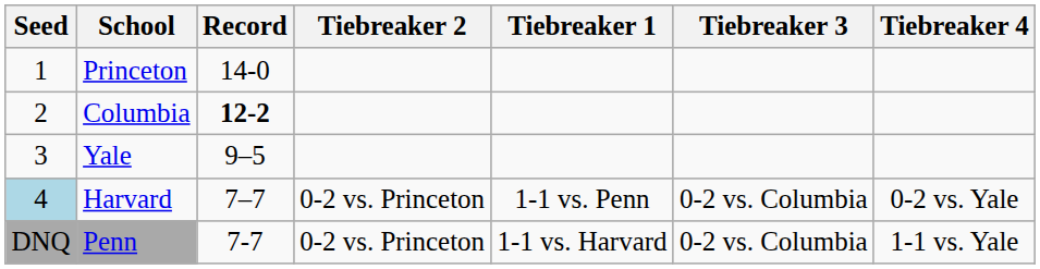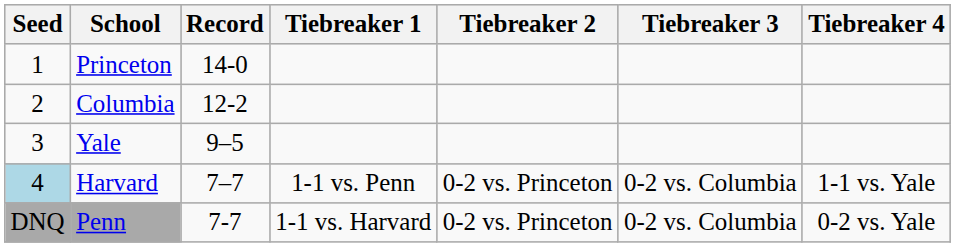 <table class="wikitable" style="text-align:center">
 <tr>
 <th>Seed</th>
 <th>School</th>
 <th>Record</th>
+<th>Tiebreaker 1</th>
 <th>Tiebreaker 2</th>
-<th>Tiebreaker 1</th>
 <th>Tiebreaker 3</th>
 <th>Tiebreaker 4</th>
 </tr>
 <tr>
 <td>1</td>
 <td align=left><a href='#'>Princeton</a></td>
 <td>14-0</td>
 <td></td>
 <td></td>
 <td></td>
 <td></td>
 </tr>
 <tr>
 <td>2</td>
 <td align=left><a href='#'>Columbia</a></td>
-<td><strong>12-2</strong></td>
+<td>12-2</td>
 <td></td>
 <td></td>
 <td></td>
 <td></td>
 </tr>
 <tr>
 <td>3</td>
 <td align=left><a href='#'>Yale</a></td>
 <td>9–5</td>
 <td></td>
 <td></td>
 <td></td>
 <td></td>
 </tr>
 <tr>
 <td style="background: lightblue;">4</td>
 <td align=left><a href='#'>Harvard</a></td>
 <td>7–7</td>
+<td>1-1 vs. Penn</td>
 <td>0-2 vs. Princeton</td>
-<td>1-1 vs. Penn</td>
 <td>0-2 vs. Columbia</td>
-<td>0-2 vs. Yale</td>
+<td>1-1 vs. Yale</td>
 </tr>
 <tr>
 <td bgcolor="darkgray">DNQ</td>
 <td bgcolor="darkgray" align=left><a href='#'>Penn</a></td>
 <td>7-7</td>
+<td>1-1 vs. Harvard</td>
 <td>0-2 vs. Princeton</td>
-<td>1-1 vs. Harvard</td>
 <td>0-2 vs. Columbia</td>
-<td>1-1 vs. Yale</td>
+<td>0-2 vs. Yale</td>
 </tr>
 </table>
